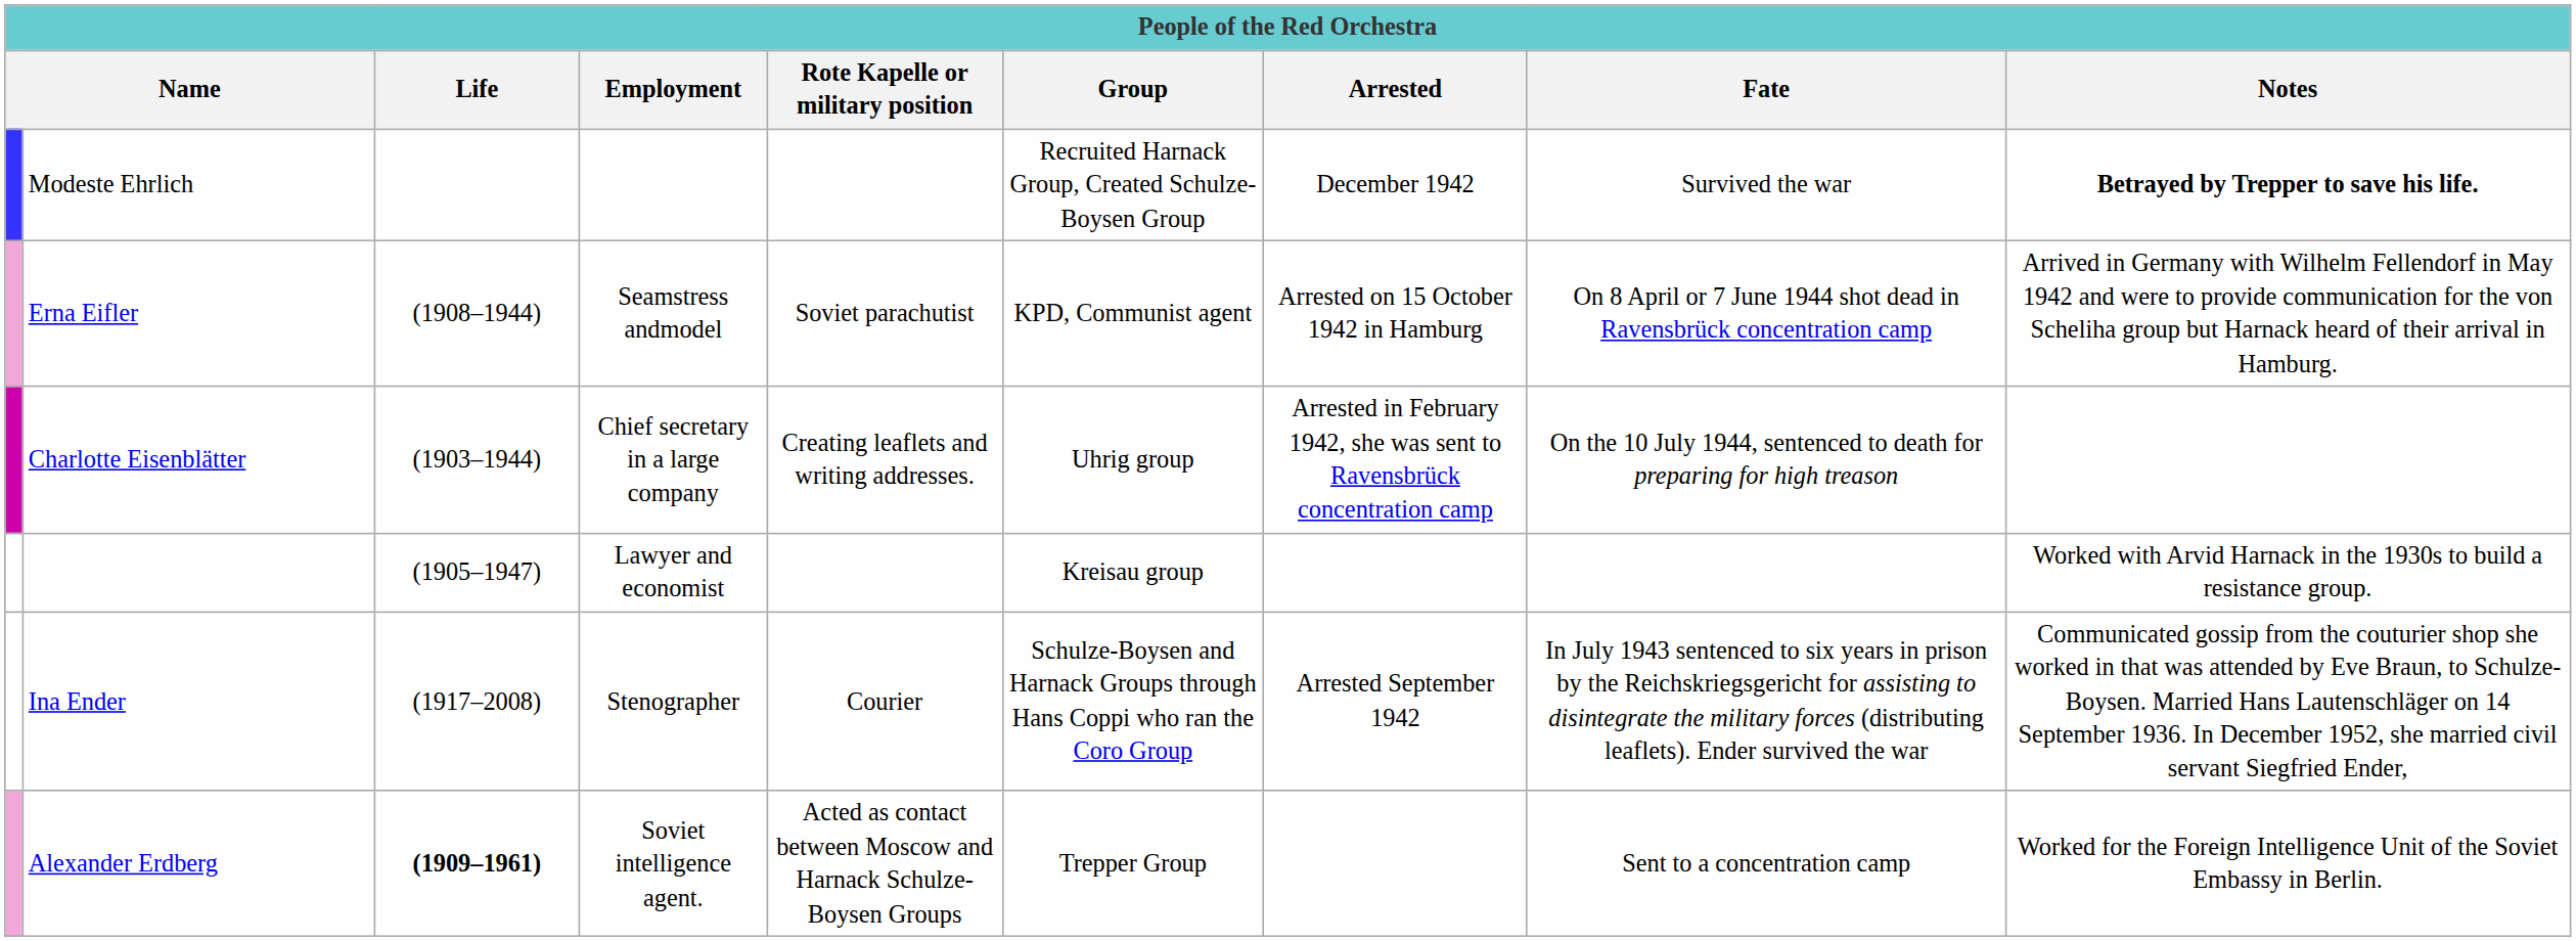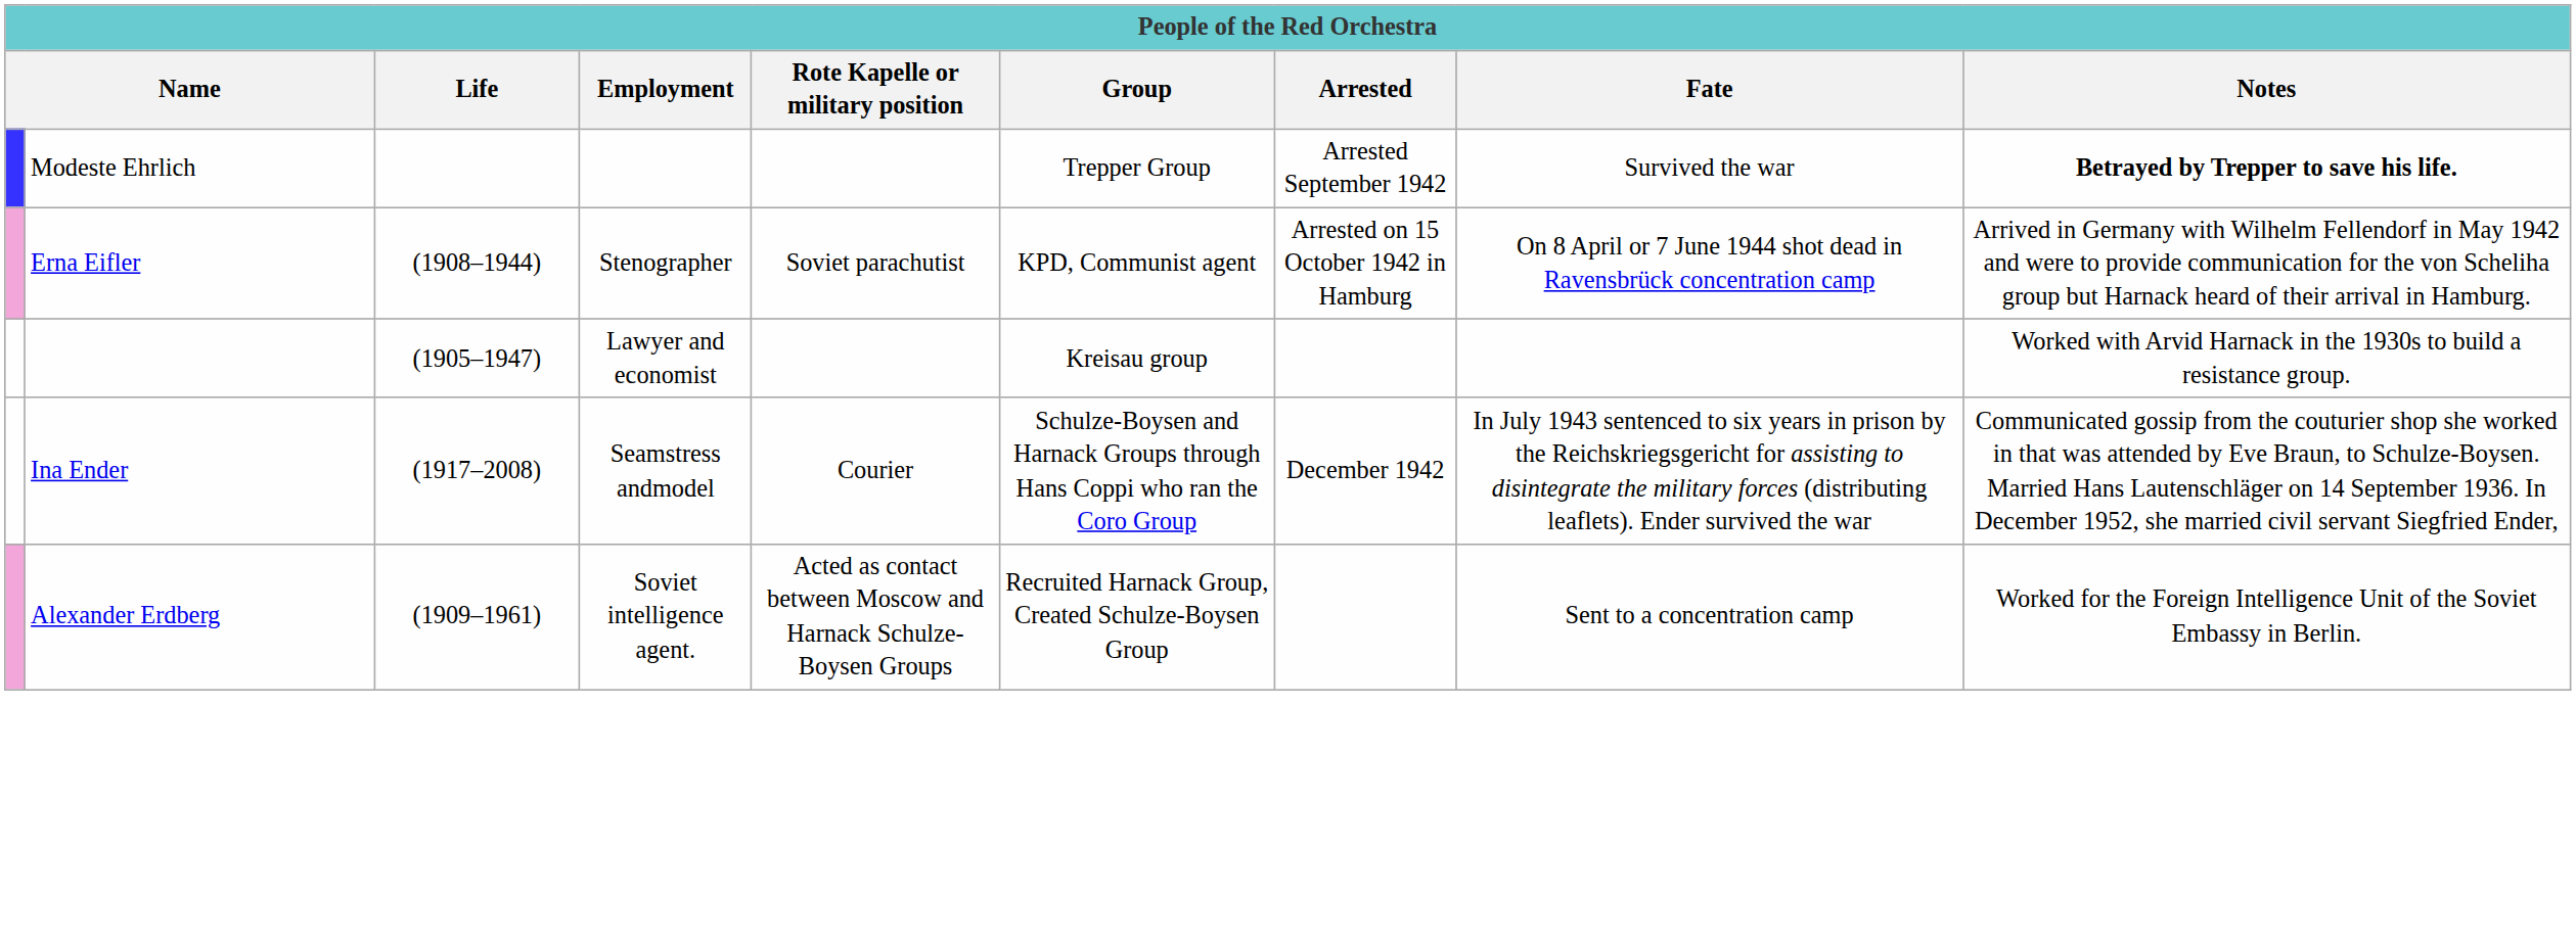 <table class="wikitable sortable" style="table-layout:fixed;background-color:#FEFEFE;font-size:95%;padding:0.30em;line-height:1.35em;">
 <tr>
 <th colspan="9" style="text-align: center; background-color:#68cbd0; color:#333333;">People of the Red Orchestra</th>
 </tr>
 <tr>
 <th scope="col"  colspan="2" width=14.4%>Name</th>
 <th scope="col"  width=8%>Life</th>
 <th scope="col">Employment</th>
 <th scope="col">Rote Kapelle or military position</th>
 <th scope="col">Group</th>
 <th scope="col">Arrested</th>
 <th scope="col">Fate</th>
 <th scope="col">Notes</th>
 </tr>
 <tr>
 <th style="background-color:#3531ff"></th>
 <td>Modeste Ehrlich</td>
 <td style="text-align: center;"></td>
 <td style="text-align: center;"></td>
 <td style="text-align: center;"></td>
-<td style="text-align: center;">Recruited Harnack Group, Created Schulze-Boysen Group</td>
-<td style="text-align: center;">December 1942</td>
+<td style="text-align: center;">Trepper Group</td>
+<td style="text-align: center;">Arrested September 1942</td>
 <td style="text-align: center;">Survived the war</td>
 <td style="text-align: center;"><strong>Betrayed by Trepper to save his life.</strong></td>
 </tr>
 <tr>
 <td style="background-color:#f2a6d9"></td>
 <td><a href='#'>Erna Eifler</a></td>
 <td style="text-align: center;">(1908–1944)</td>
-<td style="text-align: center;">Seamstress andmodel</td>
+<td style="text-align: center;">Stenographer</td>
 <td style="text-align: center;">Soviet parachutist</td>
 <td style="text-align: center;">KPD, Communist agent</td>
 <td style="text-align: center;">Arrested on 15 October 1942 in Hamburg</td>
 <td style="text-align: center;">On 8 April or 7 June 1944 shot dead in <a href='#'>Ravensbrück concentration camp</a></td>
 <td style="text-align: center;">Arrived in Germany with Wilhelm Fellendorf in May 1942 and were to provide communication for the von Scheliha group but Harnack heard of their arrival in Hamburg.</td>
-</tr>
-<tr>
-<th style="background-color:#cb01a9"></th>
-<td><a href='#'>Charlotte Eisenblätter</a></td>
-<td style="text-align: center;">(1903–1944)</td>
-<td style="text-align: center;">Chief secretary in a large company</td>
-<td style="text-align: center;">Creating leaflets and writing addresses.</td>
-<td style="text-align: center;">Uhrig group</td>
-<td style="text-align: center;">Arrested in February 1942, she was sent to <a href='#'>Ravensbrück concentration camp</a></td>
-<td style="text-align: center;">On the 10 July 1944, sentenced to death for <em>preparing for high treason</em></td>
-<td style="text-align: center;"></td>
 </tr>
 <tr>
 <td rowspan="1"></td>
 <td></td>
 <td style="text-align: center;">(1905–1947)</td>
 <td style="text-align: center;">Lawyer and economist</td>
 <td style="text-align: center;"></td>
 <td style="text-align: center;">Kreisau group</td>
 <td style="text-align: center;"></td>
 <td style="text-align: center;"></td>
 <td style="text-align: center;">Worked with Arvid Harnack in the 1930s to build a resistance group.</td>
 </tr>
 <tr>
 <td rowspan="1"></td>
 <td><a href='#'>Ina Ender</a></td>
 <td style="text-align: center;">(1917–2008)</td>
-<td style="text-align: center;">Stenographer</td>
+<td style="text-align: center;">Seamstress andmodel</td>
 <td style="text-align: center;">Courier</td>
 <td style="text-align: center;">Schulze-Boysen and Harnack Groups through Hans Coppi who ran the <a href='#'>Coro Group</a></td>
-<td style="text-align: center;">Arrested September 1942</td>
+<td style="text-align: center;">December 1942</td>
 <td style="text-align: center;">In July 1943 sentenced to six years in prison by the Reichskriegsgericht for <em>assisting to disintegrate the military forces</em> (distributing leaflets). Ender survived the war</td>
 <td style="text-align: center;">Communicated gossip from the couturier shop she worked in that was attended by Eve Braun,  to Schulze-Boysen. Married Hans Lautenschläger on 14 September 1936. In December 1952, she married civil servant Siegfried Ender,</td>
 </tr>
 <tr>
 <td style="background-color:#f2a6d9"></td>
 <td><a href='#'>Alexander Erdberg</a></td>
-<td style="text-align: center;"><strong>(1909–1961)</strong></td>
+<td style="text-align: center;">(1909–1961)</td>
 <td style="text-align: center;">Soviet intelligence agent.</td>
 <td style="text-align: center;">Acted as contact between Moscow and Harnack Schulze-Boysen Groups</td>
-<td style="text-align: center;">Trepper Group</td>
+<td style="text-align: center;">Recruited Harnack Group, Created Schulze-Boysen Group</td>
 <td style="text-align: center;"></td>
 <td style="text-align: center;">Sent to a concentration camp</td>
 <td style="text-align: center;">Worked for the Foreign Intelligence Unit of the Soviet Embassy in Berlin.</td>
 </tr>
 </table>
